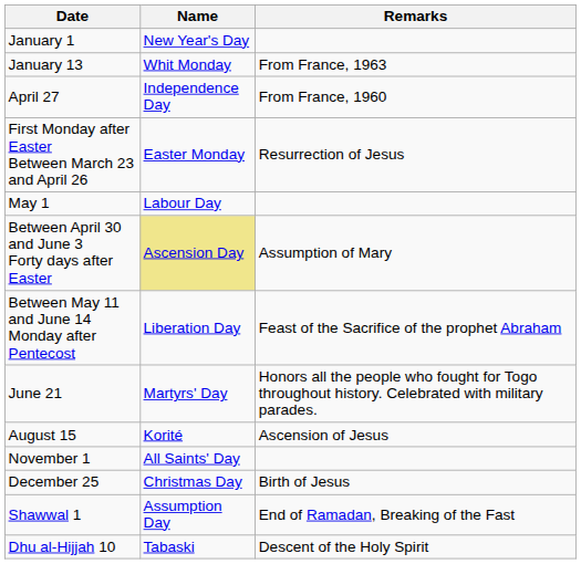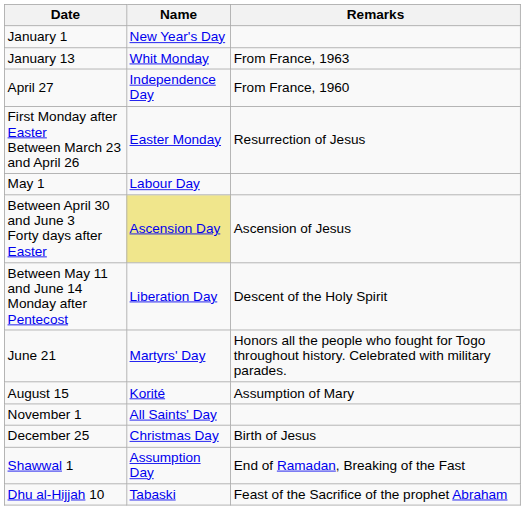 <table class="wikitable">
 <tr>
 <th>Date</th>
 <th>Name</th>
 <th>Remarks</th>
 </tr>
 <tr>
 <td>January 1</td>
 <td><a href='#'>New Year's Day</a></td>
 <td></td>
 </tr>
 <tr>
 <td>January 13</td>
 <td><a href='#'>Whit Monday</a></td>
 <td>From France, 1963</td>
 </tr>
 <tr>
 <td>April 27</td>
 <td><a href='#'>Independence Day</a></td>
 <td>From France, 1960</td>
 </tr>
 <tr>
 <td>First Monday after <a href='#'>Easter</a><br>Between March 23 and April 26</td>
 <td><a href='#'>Easter Monday</a></td>
 <td>Resurrection of Jesus</td>
 </tr>
 <tr>
 <td>May 1</td>
 <td><a href='#'>Labour Day</a></td>
 <td></td>
 </tr>
 <tr>
 <td>Between April 30 and June 3<br>Forty days after <a href='#'>Easter</a></td>
 <td style="background: khaki;"><a href='#'>Ascension Day</a></td>
-<td>Assumption of Mary</td>
+<td>Ascension of Jesus</td>
 </tr>
 <tr>
 <td>Between May 11 and June 14<br>Monday after <a href='#'>Pentecost</a></td>
 <td><a href='#'>Liberation Day</a></td>
-<td>Feast of the Sacrifice of the prophet <a href='#'>Abraham</a></td>
+<td>Descent of the Holy Spirit</td>
 </tr>
 <tr>
 <td>June 21</td>
 <td><a href='#'>Martyrs' Day</a></td>
 <td>Honors all the people who fought for Togo throughout history. Celebrated with military parades.</td>
 </tr>
 <tr>
 <td>August 15</td>
 <td><a href='#'>Korité</a></td>
-<td>Ascension of Jesus</td>
+<td>Assumption of Mary</td>
 </tr>
 <tr>
 <td>November 1</td>
 <td><a href='#'>All Saints' Day</a></td>
 <td></td>
 </tr>
 <tr>
 <td>December 25</td>
 <td><a href='#'>Christmas Day</a></td>
 <td>Birth of Jesus</td>
 </tr>
 <tr>
 <td><a href='#'>Shawwal</a> 1</td>
 <td><a href='#'>Assumption Day</a></td>
 <td>End of <a href='#'>Ramadan</a>, Breaking of the Fast</td>
 </tr>
 <tr>
 <td><a href='#'>Dhu al-Hijjah</a> 10</td>
 <td><a href='#'>Tabaski</a></td>
-<td>Descent of the Holy Spirit</td>
+<td>Feast of the Sacrifice of the prophet <a href='#'>Abraham</a></td>
 </tr>
 </table>
